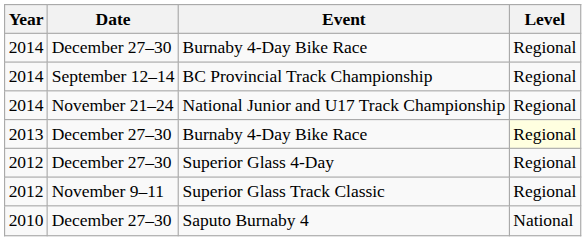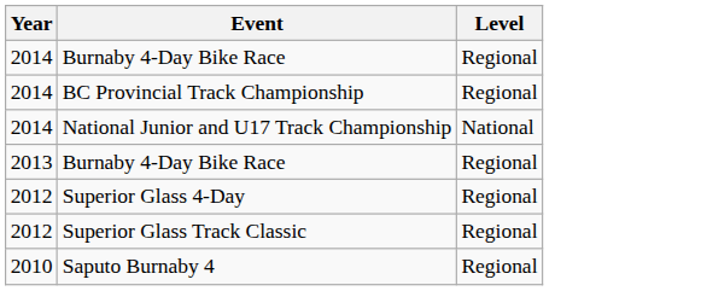 <table class="sortable wikitable" style="font-size: 95%;">
 <tr>
 <th>Year</th>
-<th>Date</th>
 <th>Event</th>
 <th>Level</th>
 </tr>
 <tr>
 <td>2014</td>
-<td>December 27–30</td>
 <td>Burnaby 4-Day Bike Race</td>
 <td>Regional</td>
 </tr>
 <tr>
 <td>2014</td>
-<td>September 12–14</td>
 <td>BC Provincial Track Championship</td>
 <td>Regional</td>
 </tr>
 <tr>
 <td>2014</td>
-<td>November 21–24</td>
 <td>National Junior and U17 Track Championship</td>
+<td>National</td>
+</tr>
+<tr>
+<td>2013</td>
+<td>Burnaby 4-Day Bike Race</td>
 <td>Regional</td>
 </tr>
 <tr>
-<td>2013</td>
-<td>December 27–30</td>
-<td>Burnaby 4-Day Bike Race</td>
-<td style="background: lightyellow;">Regional</td>
-</tr>
-<tr>
 <td>2012</td>
-<td>December 27–30</td>
 <td>Superior Glass 4-Day</td>
 <td>Regional</td>
 </tr>
 <tr>
 <td>2012</td>
-<td>November 9–11</td>
 <td>Superior Glass Track Classic</td>
 <td>Regional</td>
 </tr>
 <tr>
 <td>2010</td>
-<td>December 27–30</td>
 <td>Saputo Burnaby 4</td>
-<td>National</td>
+<td>Regional</td>
 </tr>
 </table>
